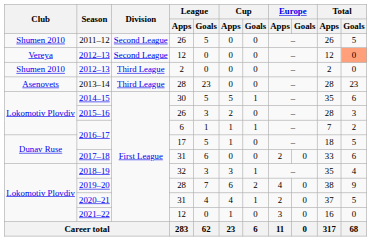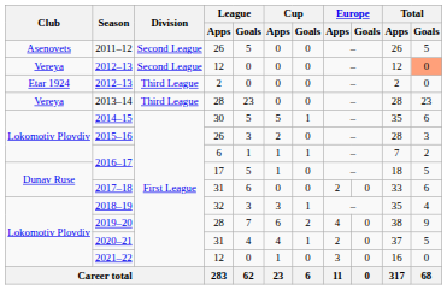 <table class="wikitable" style="font-size:90%; text-align: center">
 <tr>
 <th rowspan=2>Club</th>
 <th rowspan=2>Season</th>
 <th rowspan="2">Division</th>
 <th colspan=2>League</th>
 <th colspan=2>Cup</th>
 <th colspan=2><a href='#'>Europe</a></th>
 <th colspan=2>Total</th>
 </tr>
 <tr>
 <th>Apps</th>
 <th>Goals</th>
 <th>Apps</th>
 <th>Goals</th>
 <th>Apps</th>
 <th>Goals</th>
 <th>Apps</th>
 <th>Goals</th>
 </tr>
 <tr>
-<td rowspan=1><a href='#'>Shumen 2010</a></td>
+<td rowspan=1><a href='#'>Asenovets</a></td>
 <td>2011–12</td>
 <td rowspan="1"><a href='#'>Second League</a></td>
 <td>26</td>
 <td>5</td>
 <td>0</td>
 <td>0</td>
 <td colspan="2">–</td>
 <td>26</td>
 <td>5</td>
 </tr>
 <tr>
 <td rowspan=1><a href='#'>Vereya</a></td>
 <td><a href='#'>2012–13</a></td>
 <td rowspan="1"><a href='#'>Second League</a></td>
 <td>12</td>
 <td>0</td>
 <td>0</td>
 <td>0</td>
 <td colspan="2">–</td>
 <td>12</td>
 <td style="background: lightsalmon;">0</td>
 </tr>
 <tr>
-<td rowspan=1><a href='#'>Shumen 2010</a></td>
+<td rowspan=1><a href='#'>Etar 1924</a></td>
 <td><a href='#'>2012–13</a></td>
 <td rowspan="1"><a href='#'>Third League</a></td>
 <td>2</td>
 <td>0</td>
 <td>0</td>
 <td>0</td>
 <td colspan="2">–</td>
 <td>2</td>
 <td>0</td>
 </tr>
 <tr>
-<td rowspan=1><a href='#'>Asenovets</a></td>
+<td rowspan=1><a href='#'>Vereya</a></td>
 <td>2013–14</td>
 <td rowspan="1"><a href='#'>Third League</a></td>
 <td>28</td>
 <td>23</td>
 <td>0</td>
 <td>0</td>
 <td colspan="2">–</td>
 <td>28</td>
 <td>23</td>
 </tr>
 <tr>
 <td rowspan=3><a href='#'>Lokomotiv Plovdiv</a></td>
 <td><a href='#'>2014–15</a></td>
 <td rowspan="9"><a href='#'>First League</a></td>
 <td>30</td>
 <td>5</td>
 <td>5</td>
 <td>1</td>
 <td colspan="2">–</td>
 <td>35</td>
 <td>6</td>
 </tr>
 <tr>
 <td><a href='#'>2015–16</a></td>
 <td>26</td>
 <td>3</td>
 <td>2</td>
 <td>0</td>
 <td colspan="2">–</td>
 <td>28</td>
 <td>3</td>
 </tr>
 <tr>
 <td rowspan="2"><a href='#'>2016–17</a></td>
 <td>6</td>
 <td>1</td>
 <td>1</td>
 <td>1</td>
 <td colspan="2">–</td>
 <td>7</td>
 <td>2</td>
 </tr>
 <tr>
 <td rowspan="2"><a href='#'>Dunav Ruse</a></td>
 <td>17</td>
 <td>5</td>
 <td>1</td>
 <td>0</td>
 <td colspan="2">–</td>
 <td>18</td>
 <td>5</td>
 </tr>
 <tr>
 <td><a href='#'>2017–18</a></td>
 <td>31</td>
 <td>6</td>
 <td>0</td>
 <td>0</td>
 <td>2</td>
 <td>0</td>
 <td>33</td>
 <td>6</td>
 </tr>
 <tr>
 <td rowspan="4"><a href='#'>Lokomotiv Plovdiv</a></td>
 <td><a href='#'>2018–19</a></td>
 <td>32</td>
 <td>3</td>
 <td>3</td>
 <td>1</td>
 <td colspan="2">–</td>
 <td>35</td>
 <td>4</td>
 </tr>
 <tr>
 <td><a href='#'>2019–20</a></td>
 <td>28</td>
 <td>7</td>
 <td>6</td>
 <td>2</td>
 <td>4</td>
 <td>0</td>
 <td>38</td>
 <td>9</td>
 </tr>
 <tr>
 <td><a href='#'>2020–21</a></td>
 <td>31</td>
 <td>4</td>
 <td>4</td>
 <td>1</td>
 <td>2</td>
 <td>0</td>
 <td>37</td>
 <td>5</td>
 </tr>
 <tr>
 <td><a href='#'>2021–22</a></td>
 <td>12</td>
 <td>0</td>
 <td>1</td>
 <td>0</td>
 <td>3</td>
 <td>0</td>
 <td>16</td>
 <td>0</td>
 </tr>
 <tr>
 <th colspan=3>Career total</th>
 <th>283</th>
 <th>62</th>
 <th>23</th>
 <th>6</th>
 <th>11</th>
 <th>0</th>
 <th>317</th>
 <th>68</th>
 </tr>
 </table>
